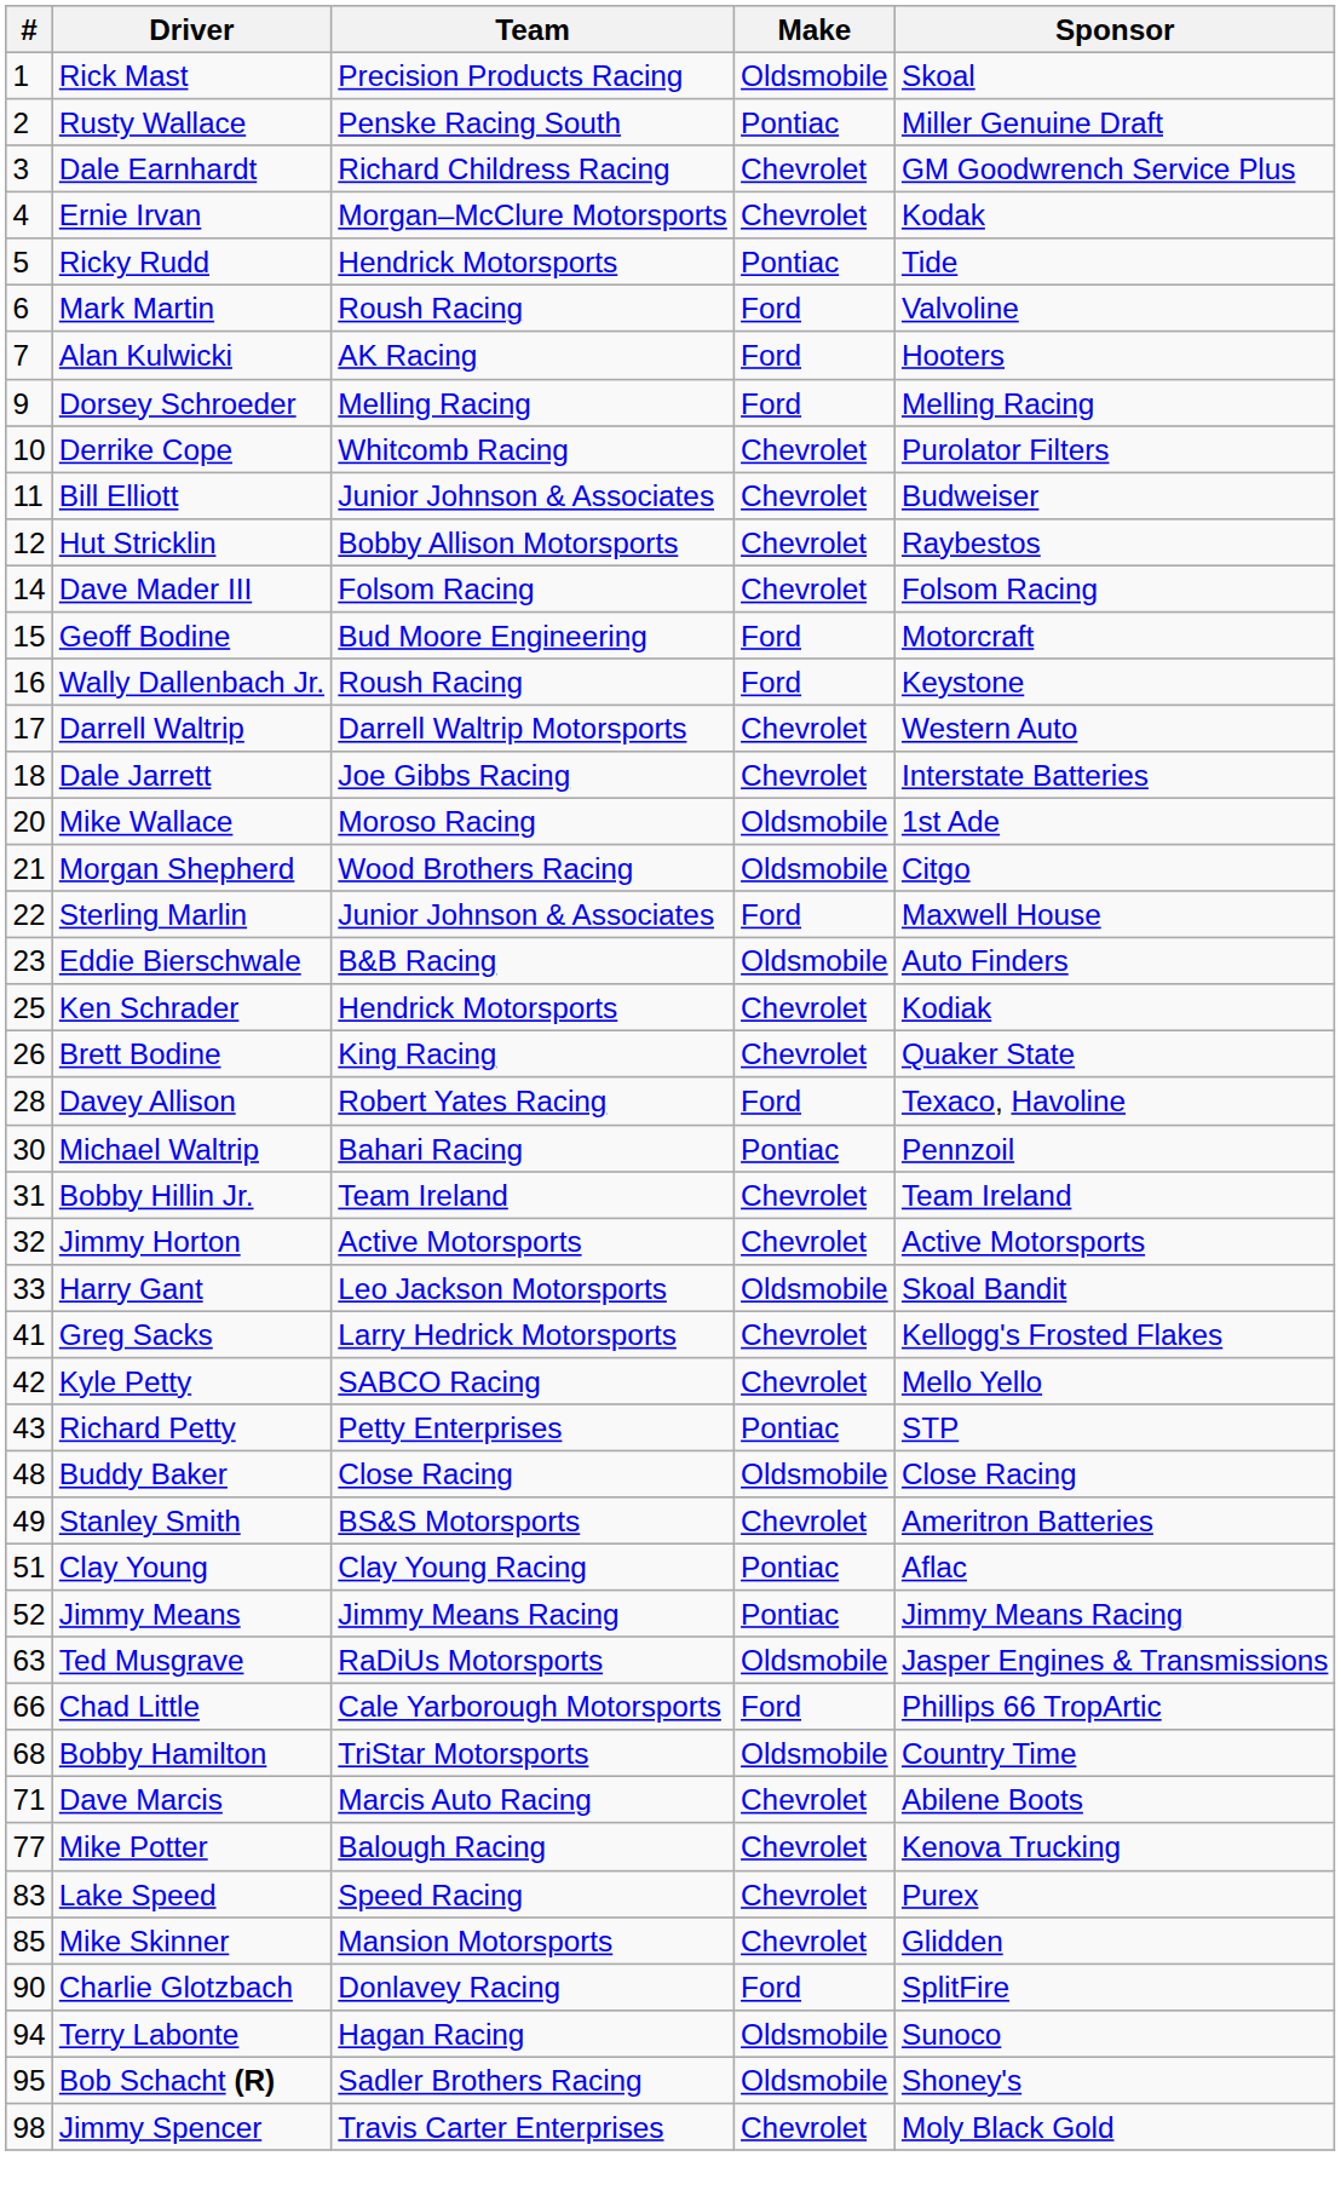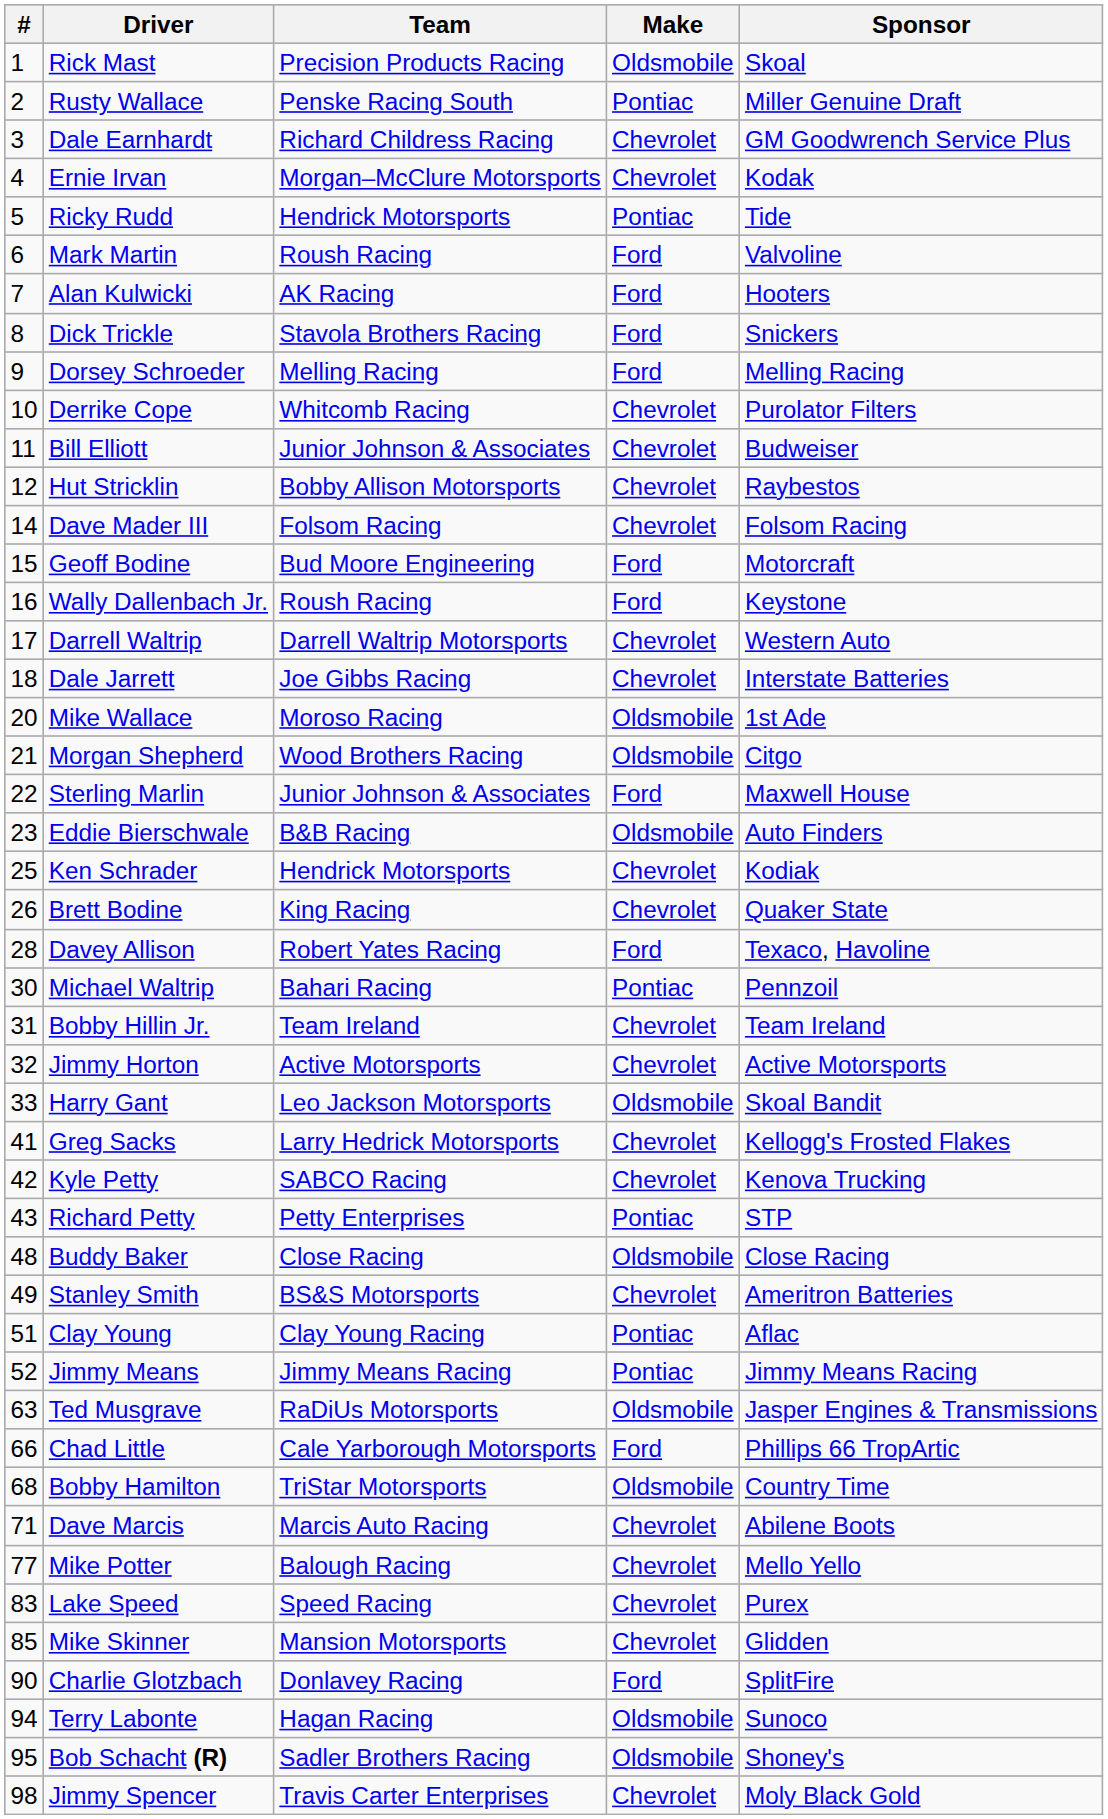 <table class="wikitable" style="font-size:95%">
 <tr>
 <th>#</th>
 <th>Driver</th>
 <th>Team</th>
 <th>Make</th>
 <th>Sponsor</th>
 </tr>
 <tr>
 <td>1</td>
 <td><a href='#'>Rick Mast</a></td>
 <td><a href='#'>Precision Products Racing</a></td>
 <td><a href='#'>Oldsmobile</a></td>
 <td><a href='#'>Skoal</a></td>
 </tr>
 <tr>
 <td>2</td>
 <td><a href='#'>Rusty Wallace</a></td>
 <td><a href='#'>Penske Racing South</a></td>
 <td><a href='#'>Pontiac</a></td>
 <td><a href='#'>Miller Genuine Draft</a></td>
 </tr>
 <tr>
 <td>3</td>
 <td><a href='#'>Dale Earnhardt</a></td>
 <td><a href='#'>Richard Childress Racing</a></td>
 <td><a href='#'>Chevrolet</a></td>
 <td><a href='#'>GM Goodwrench Service Plus</a></td>
 </tr>
 <tr>
 <td>4</td>
 <td><a href='#'>Ernie Irvan</a></td>
 <td><a href='#'>Morgan–McClure Motorsports</a></td>
 <td><a href='#'>Chevrolet</a></td>
 <td><a href='#'>Kodak</a></td>
 </tr>
 <tr>
 <td>5</td>
 <td><a href='#'>Ricky Rudd</a></td>
 <td><a href='#'>Hendrick Motorsports</a></td>
 <td><a href='#'>Pontiac</a></td>
 <td><a href='#'>Tide</a></td>
 </tr>
 <tr>
 <td>6</td>
 <td><a href='#'>Mark Martin</a></td>
 <td><a href='#'>Roush Racing</a></td>
 <td><a href='#'>Ford</a></td>
 <td><a href='#'>Valvoline</a></td>
 </tr>
 <tr>
 <td>7</td>
 <td><a href='#'>Alan Kulwicki</a></td>
 <td><a href='#'>AK Racing</a></td>
 <td><a href='#'>Ford</a></td>
 <td><a href='#'>Hooters</a></td>
+</tr>
+<tr>
+<td>8</td>
+<td><a href='#'>Dick Trickle</a></td>
+<td><a href='#'>Stavola Brothers Racing</a></td>
+<td><a href='#'>Ford</a></td>
+<td><a href='#'>Snickers</a></td>
 </tr>
 <tr>
 <td>9</td>
 <td><a href='#'>Dorsey Schroeder</a></td>
 <td><a href='#'>Melling Racing</a></td>
 <td><a href='#'>Ford</a></td>
 <td><a href='#'>Melling Racing</a></td>
 </tr>
 <tr>
 <td>10</td>
 <td><a href='#'>Derrike Cope</a></td>
 <td><a href='#'>Whitcomb Racing</a></td>
 <td><a href='#'>Chevrolet</a></td>
 <td><a href='#'>Purolator Filters</a></td>
 </tr>
 <tr>
 <td>11</td>
 <td><a href='#'>Bill Elliott</a></td>
 <td><a href='#'>Junior Johnson & Associates</a></td>
 <td><a href='#'>Chevrolet</a></td>
 <td><a href='#'>Budweiser</a></td>
 </tr>
 <tr>
 <td>12</td>
 <td><a href='#'>Hut Stricklin</a></td>
 <td><a href='#'>Bobby Allison Motorsports</a></td>
 <td><a href='#'>Chevrolet</a></td>
 <td><a href='#'>Raybestos</a></td>
 </tr>
 <tr>
 <td>14</td>
 <td><a href='#'>Dave Mader III</a></td>
 <td><a href='#'>Folsom Racing</a></td>
 <td><a href='#'>Chevrolet</a></td>
 <td><a href='#'>Folsom Racing</a></td>
 </tr>
 <tr>
 <td>15</td>
 <td><a href='#'>Geoff Bodine</a></td>
 <td><a href='#'>Bud Moore Engineering</a></td>
 <td><a href='#'>Ford</a></td>
 <td><a href='#'>Motorcraft</a></td>
 </tr>
 <tr>
 <td>16</td>
 <td><a href='#'>Wally Dallenbach Jr.</a></td>
 <td><a href='#'>Roush Racing</a></td>
 <td><a href='#'>Ford</a></td>
 <td><a href='#'>Keystone</a></td>
 </tr>
 <tr>
 <td>17</td>
 <td><a href='#'>Darrell Waltrip</a></td>
 <td><a href='#'>Darrell Waltrip Motorsports</a></td>
 <td><a href='#'>Chevrolet</a></td>
 <td><a href='#'>Western Auto</a></td>
 </tr>
 <tr>
 <td>18</td>
 <td><a href='#'>Dale Jarrett</a></td>
 <td><a href='#'>Joe Gibbs Racing</a></td>
 <td><a href='#'>Chevrolet</a></td>
 <td><a href='#'>Interstate Batteries</a></td>
 </tr>
 <tr>
 <td>20</td>
 <td><a href='#'>Mike Wallace</a></td>
 <td><a href='#'>Moroso Racing</a></td>
 <td><a href='#'>Oldsmobile</a></td>
 <td><a href='#'>1st Ade</a></td>
 </tr>
 <tr>
 <td>21</td>
 <td><a href='#'>Morgan Shepherd</a></td>
 <td><a href='#'>Wood Brothers Racing</a></td>
 <td><a href='#'>Oldsmobile</a></td>
 <td><a href='#'>Citgo</a></td>
 </tr>
 <tr>
 <td>22</td>
 <td><a href='#'>Sterling Marlin</a></td>
 <td><a href='#'>Junior Johnson & Associates</a></td>
 <td><a href='#'>Ford</a></td>
 <td><a href='#'>Maxwell House</a></td>
 </tr>
 <tr>
 <td>23</td>
 <td><a href='#'>Eddie Bierschwale</a></td>
 <td><a href='#'>B&B Racing</a></td>
 <td><a href='#'>Oldsmobile</a></td>
 <td><a href='#'>Auto Finders</a></td>
 </tr>
 <tr>
 <td>25</td>
 <td><a href='#'>Ken Schrader</a></td>
 <td><a href='#'>Hendrick Motorsports</a></td>
 <td><a href='#'>Chevrolet</a></td>
 <td><a href='#'>Kodiak</a></td>
 </tr>
 <tr>
 <td>26</td>
 <td><a href='#'>Brett Bodine</a></td>
 <td><a href='#'>King Racing</a></td>
 <td><a href='#'>Chevrolet</a></td>
 <td><a href='#'>Quaker State</a></td>
 </tr>
 <tr>
 <td>28</td>
 <td><a href='#'>Davey Allison</a></td>
 <td><a href='#'>Robert Yates Racing</a></td>
 <td><a href='#'>Ford</a></td>
 <td><a href='#'>Texaco</a>, <a href='#'>Havoline</a></td>
 </tr>
 <tr>
 <td>30</td>
 <td><a href='#'>Michael Waltrip</a></td>
 <td><a href='#'>Bahari Racing</a></td>
 <td><a href='#'>Pontiac</a></td>
 <td><a href='#'>Pennzoil</a></td>
 </tr>
 <tr>
 <td>31</td>
 <td><a href='#'>Bobby Hillin Jr.</a></td>
 <td><a href='#'>Team Ireland</a></td>
 <td><a href='#'>Chevrolet</a></td>
 <td><a href='#'>Team Ireland</a></td>
 </tr>
 <tr>
 <td>32</td>
 <td><a href='#'>Jimmy Horton</a></td>
 <td><a href='#'>Active Motorsports</a></td>
 <td><a href='#'>Chevrolet</a></td>
 <td><a href='#'>Active Motorsports</a></td>
 </tr>
 <tr>
 <td>33</td>
 <td><a href='#'>Harry Gant</a></td>
 <td><a href='#'>Leo Jackson Motorsports</a></td>
 <td><a href='#'>Oldsmobile</a></td>
 <td><a href='#'>Skoal Bandit</a></td>
 </tr>
 <tr>
 <td>41</td>
 <td><a href='#'>Greg Sacks</a></td>
 <td><a href='#'>Larry Hedrick Motorsports</a></td>
 <td><a href='#'>Chevrolet</a></td>
 <td><a href='#'>Kellogg's Frosted Flakes</a></td>
 </tr>
 <tr>
 <td>42</td>
 <td><a href='#'>Kyle Petty</a></td>
 <td><a href='#'>SABCO Racing</a></td>
 <td><a href='#'>Chevrolet</a></td>
-<td><a href='#'>Mello Yello</a></td>
+<td><a href='#'>Kenova Trucking</a></td>
 </tr>
 <tr>
 <td>43</td>
 <td><a href='#'>Richard Petty</a></td>
 <td><a href='#'>Petty Enterprises</a></td>
 <td><a href='#'>Pontiac</a></td>
 <td><a href='#'>STP</a></td>
 </tr>
 <tr>
 <td>48</td>
 <td><a href='#'>Buddy Baker</a></td>
 <td><a href='#'>Close Racing</a></td>
 <td><a href='#'>Oldsmobile</a></td>
 <td><a href='#'>Close Racing</a></td>
 </tr>
 <tr>
 <td>49</td>
 <td><a href='#'>Stanley Smith</a></td>
 <td><a href='#'>BS&S Motorsports</a></td>
 <td><a href='#'>Chevrolet</a></td>
 <td><a href='#'>Ameritron Batteries</a></td>
 </tr>
 <tr>
 <td>51</td>
 <td><a href='#'>Clay Young</a></td>
 <td><a href='#'>Clay Young Racing</a></td>
 <td><a href='#'>Pontiac</a></td>
 <td><a href='#'>Aflac</a></td>
 </tr>
 <tr>
 <td>52</td>
 <td><a href='#'>Jimmy Means</a></td>
 <td><a href='#'>Jimmy Means Racing</a></td>
 <td><a href='#'>Pontiac</a></td>
 <td><a href='#'>Jimmy Means Racing</a></td>
 </tr>
 <tr>
 <td>63</td>
 <td><a href='#'>Ted Musgrave</a></td>
 <td><a href='#'>RaDiUs Motorsports</a></td>
 <td><a href='#'>Oldsmobile</a></td>
 <td><a href='#'>Jasper Engines & Transmissions</a></td>
 </tr>
 <tr>
 <td>66</td>
 <td><a href='#'>Chad Little</a></td>
 <td><a href='#'>Cale Yarborough Motorsports</a></td>
 <td><a href='#'>Ford</a></td>
 <td><a href='#'>Phillips 66 TropArtic</a></td>
 </tr>
 <tr>
 <td>68</td>
 <td><a href='#'>Bobby Hamilton</a></td>
 <td><a href='#'>TriStar Motorsports</a></td>
 <td><a href='#'>Oldsmobile</a></td>
 <td><a href='#'>Country Time</a></td>
 </tr>
 <tr>
 <td>71</td>
 <td><a href='#'>Dave Marcis</a></td>
 <td><a href='#'>Marcis Auto Racing</a></td>
 <td><a href='#'>Chevrolet</a></td>
 <td><a href='#'>Abilene Boots</a></td>
 </tr>
 <tr>
 <td>77</td>
 <td><a href='#'>Mike Potter</a></td>
 <td><a href='#'>Balough Racing</a></td>
 <td><a href='#'>Chevrolet</a></td>
-<td><a href='#'>Kenova Trucking</a></td>
+<td><a href='#'>Mello Yello</a></td>
 </tr>
 <tr>
 <td>83</td>
 <td><a href='#'>Lake Speed</a></td>
 <td><a href='#'>Speed Racing</a></td>
 <td><a href='#'>Chevrolet</a></td>
 <td><a href='#'>Purex</a></td>
 </tr>
 <tr>
 <td>85</td>
 <td><a href='#'>Mike Skinner</a></td>
 <td><a href='#'>Mansion Motorsports</a></td>
 <td><a href='#'>Chevrolet</a></td>
 <td><a href='#'>Glidden</a></td>
 </tr>
 <tr>
 <td>90</td>
 <td><a href='#'>Charlie Glotzbach</a></td>
 <td><a href='#'>Donlavey Racing</a></td>
 <td><a href='#'>Ford</a></td>
 <td><a href='#'>SplitFire</a></td>
 </tr>
 <tr>
 <td>94</td>
 <td><a href='#'>Terry Labonte</a></td>
 <td><a href='#'>Hagan Racing</a></td>
 <td><a href='#'>Oldsmobile</a></td>
 <td><a href='#'>Sunoco</a></td>
 </tr>
 <tr>
 <td>95</td>
 <td><a href='#'>Bob Schacht</a> <strong>(R)</strong></td>
 <td><a href='#'>Sadler Brothers Racing</a></td>
 <td><a href='#'>Oldsmobile</a></td>
 <td><a href='#'>Shoney's</a></td>
 </tr>
 <tr>
 <td>98</td>
 <td><a href='#'>Jimmy Spencer</a></td>
 <td><a href='#'>Travis Carter Enterprises</a></td>
 <td><a href='#'>Chevrolet</a></td>
 <td><a href='#'>Moly Black Gold</a></td>
 </tr>
 </table>
